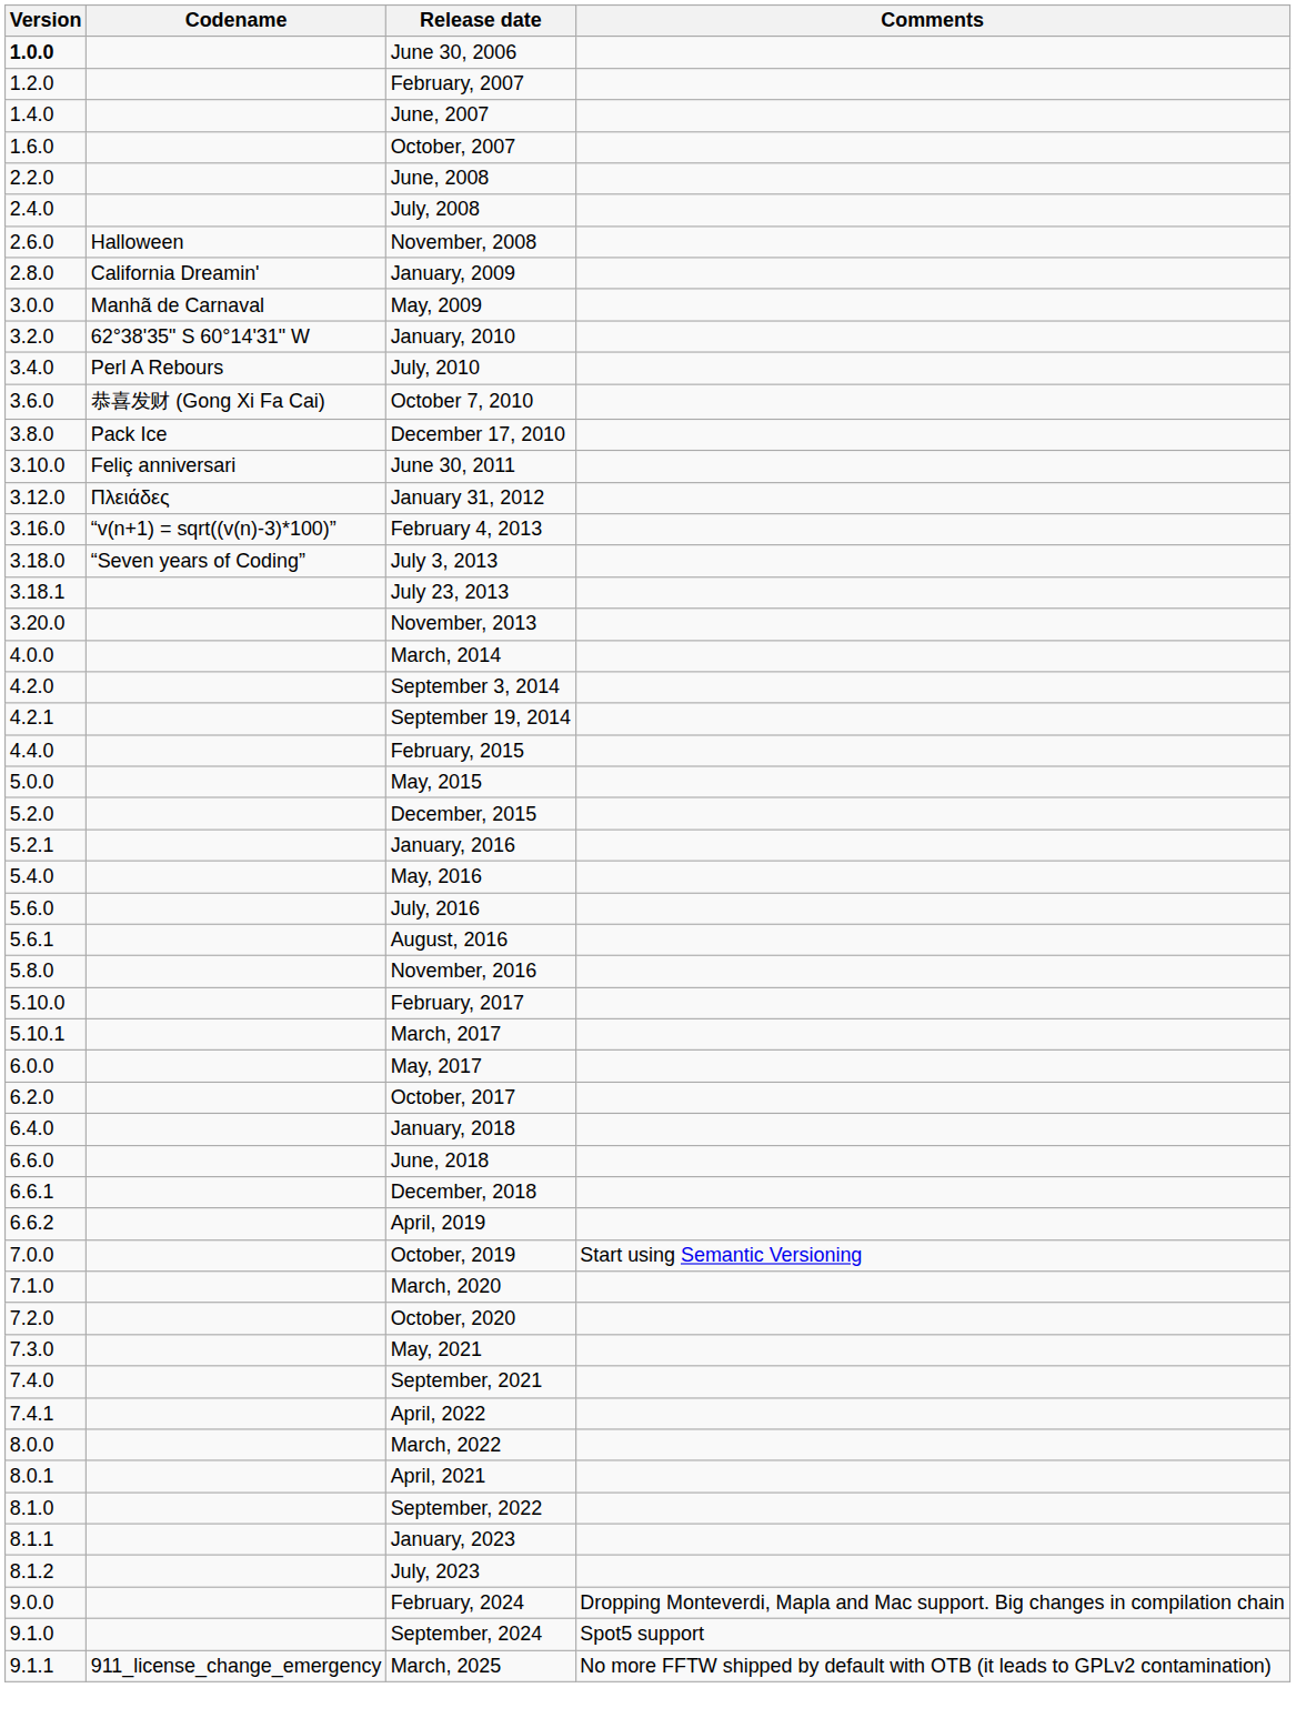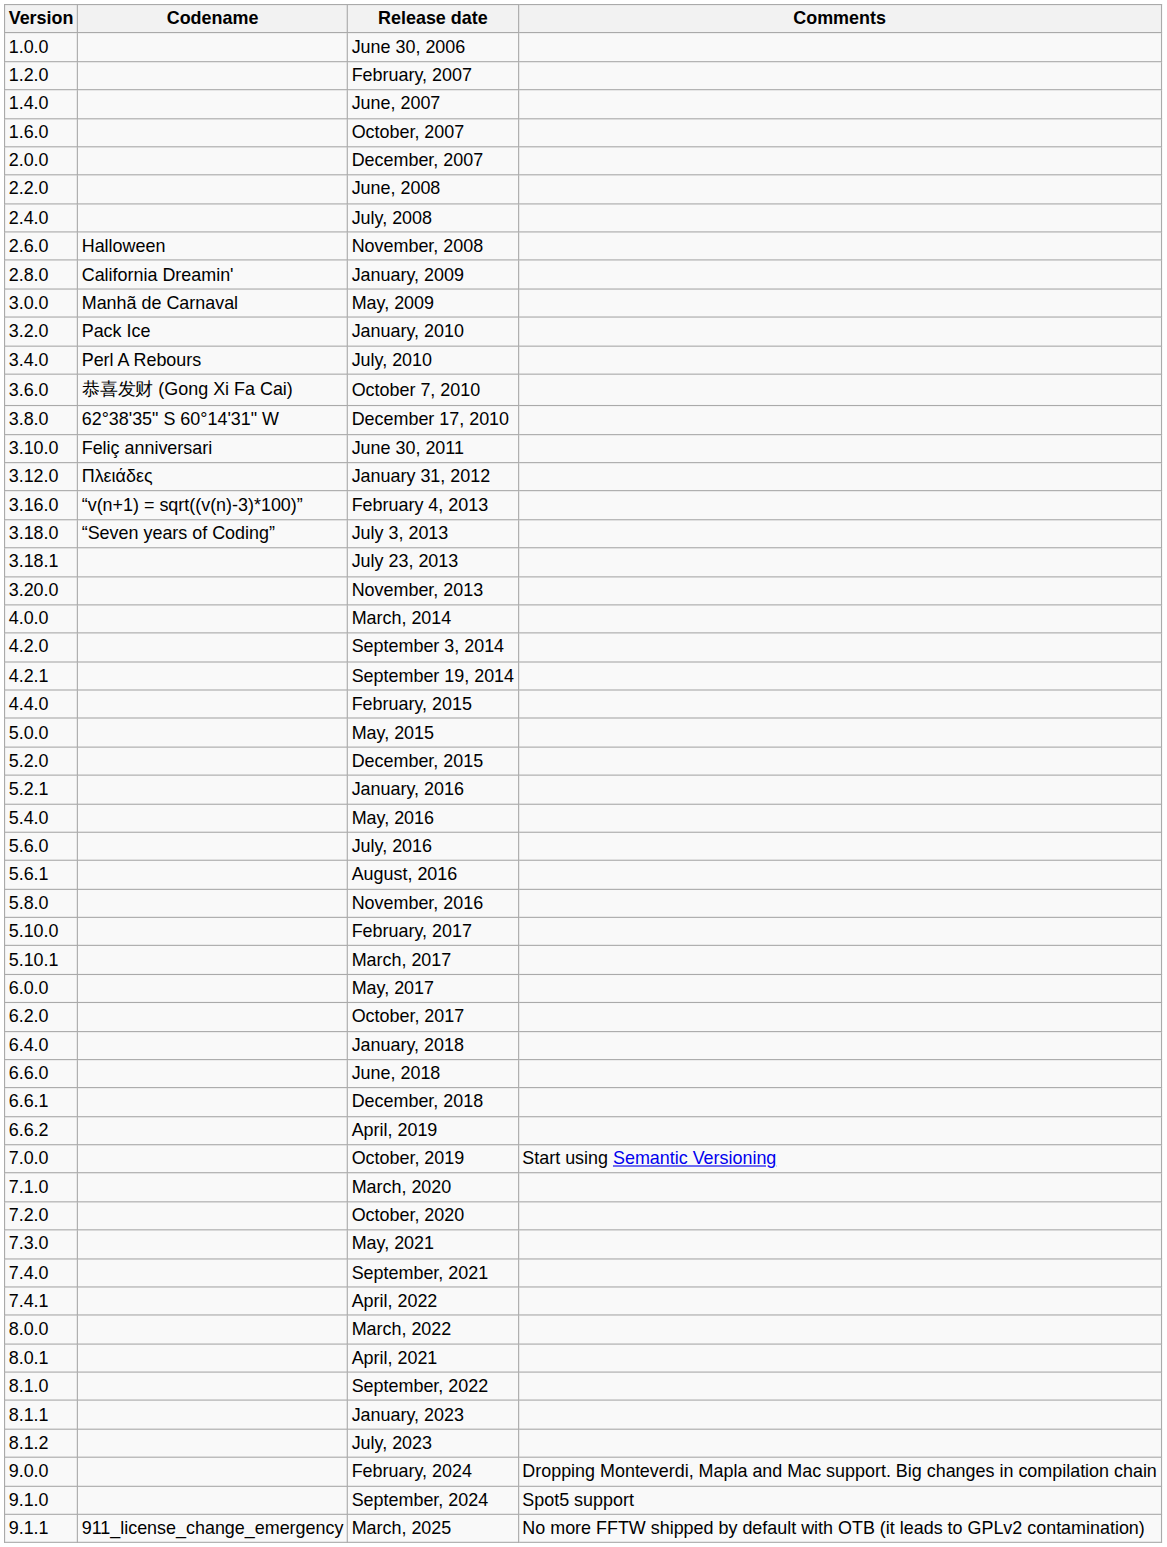 <table class="wikitable">
 <tr>
 <th>Version</th>
 <th>Codename</th>
 <th>Release date</th>
 <th>Comments</th>
 </tr>
 <tr>
-<td><strong>1.0.0</strong></td>
+<td>1.0.0</td>
 <td></td>
 <td>June 30, 2006</td>
 <td></td>
 </tr>
 <tr>
 <td>1.2.0</td>
 <td></td>
 <td>February, 2007</td>
 <td></td>
 </tr>
 <tr>
 <td>1.4.0</td>
 <td></td>
 <td>June, 2007</td>
 <td></td>
 </tr>
 <tr>
 <td>1.6.0</td>
 <td></td>
 <td>October, 2007</td>
+<td></td>
+</tr>
+<tr>
+<td>2.0.0</td>
+<td></td>
+<td>December, 2007</td>
 <td></td>
 </tr>
 <tr>
 <td>2.2.0</td>
 <td></td>
 <td>June, 2008</td>
 <td></td>
 </tr>
 <tr>
 <td>2.4.0</td>
 <td></td>
 <td>July, 2008</td>
 <td></td>
 </tr>
 <tr>
 <td>2.6.0</td>
 <td>Halloween</td>
 <td>November, 2008</td>
 <td></td>
 </tr>
 <tr>
 <td>2.8.0</td>
 <td>California Dreamin'</td>
 <td>January, 2009</td>
 <td></td>
 </tr>
 <tr>
 <td>3.0.0</td>
 <td>Manhã de Carnaval</td>
 <td>May, 2009</td>
 <td></td>
 </tr>
 <tr>
 <td>3.2.0</td>
-<td>62°38'35" S 60°14'31" W</td>
+<td>Pack Ice</td>
 <td>January, 2010</td>
 <td></td>
 </tr>
 <tr>
 <td>3.4.0</td>
 <td>Perl A Rebours</td>
 <td>July, 2010</td>
 <td></td>
 </tr>
 <tr>
 <td>3.6.0</td>
 <td>恭喜发财 (Gong Xi Fa Cai)</td>
 <td>October 7, 2010</td>
 <td></td>
 </tr>
 <tr>
 <td>3.8.0</td>
-<td>Pack Ice</td>
+<td>62°38'35" S 60°14'31" W</td>
 <td>December 17, 2010</td>
 <td></td>
 </tr>
 <tr>
 <td>3.10.0</td>
 <td>Feliç anniversari</td>
 <td>June 30, 2011</td>
 <td></td>
 </tr>
 <tr>
 <td>3.12.0</td>
 <td>Πλειάδες</td>
 <td>January 31, 2012</td>
 <td></td>
 </tr>
 <tr>
 <td>3.16.0</td>
 <td>“v(n+1) = sqrt((v(n)-3)*100)”</td>
 <td>February 4, 2013</td>
 <td></td>
 </tr>
 <tr>
 <td>3.18.0</td>
 <td>“Seven years of Coding”</td>
 <td>July 3, 2013</td>
 <td></td>
 </tr>
 <tr>
 <td>3.18.1</td>
 <td></td>
 <td>July 23, 2013</td>
 <td></td>
 </tr>
 <tr>
 <td>3.20.0</td>
 <td></td>
 <td>November, 2013</td>
 <td></td>
 </tr>
 <tr>
 <td>4.0.0</td>
 <td></td>
 <td>March, 2014</td>
 <td></td>
 </tr>
 <tr>
 <td>4.2.0</td>
 <td></td>
 <td>September 3, 2014</td>
 <td></td>
 </tr>
 <tr>
 <td>4.2.1</td>
 <td></td>
 <td>September 19, 2014</td>
 <td></td>
 </tr>
 <tr>
 <td>4.4.0</td>
 <td></td>
 <td>February, 2015</td>
 <td></td>
 </tr>
 <tr>
 <td>5.0.0</td>
 <td></td>
 <td>May, 2015</td>
 <td></td>
 </tr>
 <tr>
 <td>5.2.0</td>
 <td></td>
 <td>December, 2015</td>
 <td></td>
 </tr>
 <tr>
 <td>5.2.1</td>
 <td></td>
 <td>January, 2016</td>
 <td></td>
 </tr>
 <tr>
 <td>5.4.0</td>
 <td></td>
 <td>May, 2016</td>
 <td></td>
 </tr>
 <tr>
 <td>5.6.0</td>
 <td></td>
 <td>July, 2016</td>
 <td></td>
 </tr>
 <tr>
 <td>5.6.1</td>
 <td></td>
 <td>August, 2016</td>
 <td></td>
 </tr>
 <tr>
 <td>5.8.0</td>
 <td></td>
 <td>November, 2016</td>
 <td></td>
 </tr>
 <tr>
 <td>5.10.0</td>
 <td></td>
 <td>February, 2017</td>
 <td></td>
 </tr>
 <tr>
 <td>5.10.1</td>
 <td></td>
 <td>March, 2017</td>
 <td></td>
 </tr>
 <tr>
 <td>6.0.0</td>
 <td></td>
 <td>May, 2017</td>
 <td></td>
 </tr>
 <tr>
 <td>6.2.0</td>
 <td></td>
 <td>October, 2017</td>
 <td></td>
 </tr>
 <tr>
 <td>6.4.0</td>
 <td></td>
 <td>January, 2018</td>
 <td></td>
 </tr>
 <tr>
 <td>6.6.0</td>
 <td></td>
 <td>June, 2018</td>
 <td></td>
 </tr>
 <tr>
 <td>6.6.1</td>
 <td></td>
 <td>December, 2018</td>
 <td></td>
 </tr>
 <tr>
 <td>6.6.2</td>
 <td></td>
 <td>April, 2019</td>
 <td></td>
 </tr>
 <tr>
 <td>7.0.0</td>
 <td></td>
 <td>October, 2019</td>
 <td>Start using <a href='#'>Semantic Versioning</a></td>
 </tr>
 <tr>
 <td>7.1.0</td>
 <td></td>
 <td>March, 2020</td>
 <td></td>
 </tr>
 <tr>
 <td>7.2.0</td>
 <td></td>
 <td>October, 2020</td>
 <td></td>
 </tr>
 <tr>
 <td>7.3.0</td>
 <td></td>
 <td>May, 2021</td>
 <td></td>
 </tr>
 <tr>
 <td>7.4.0</td>
 <td></td>
 <td>September, 2021</td>
 <td></td>
 </tr>
 <tr>
 <td>7.4.1</td>
 <td></td>
 <td>April, 2022</td>
 <td></td>
 </tr>
 <tr>
 <td>8.0.0</td>
 <td></td>
 <td>March, 2022</td>
 <td></td>
 </tr>
 <tr>
 <td>8.0.1</td>
 <td></td>
 <td>April, 2021</td>
 <td></td>
 </tr>
 <tr>
 <td>8.1.0</td>
 <td></td>
 <td>September, 2022</td>
 <td></td>
 </tr>
 <tr>
 <td>8.1.1</td>
 <td></td>
 <td>January, 2023</td>
 <td></td>
 </tr>
 <tr>
 <td>8.1.2</td>
 <td></td>
 <td>July, 2023</td>
 <td></td>
 </tr>
 <tr>
 <td>9.0.0</td>
 <td></td>
 <td>February, 2024</td>
 <td>Dropping Monteverdi, Mapla and Mac support. Big changes in compilation chain</td>
 </tr>
 <tr>
 <td>9.1.0</td>
 <td></td>
 <td>September, 2024</td>
 <td>Spot5 support</td>
 </tr>
 <tr>
 <td>9.1.1</td>
 <td>911_license_change_emergency</td>
 <td>March, 2025</td>
 <td>No more FFTW shipped by default with OTB (it leads to GPLv2 contamination)</td>
 </tr>
 </table>
